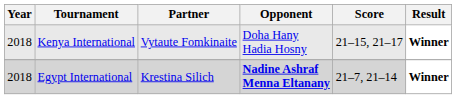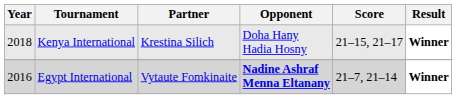 <table class="sortable wikitable" style="font-size: 90%;">
 <tr>
 <th>Year</th>
 <th>Tournament</th>
 <th>Partner</th>
 <th>Opponent</th>
 <th>Score</th>
 <th>Result</th>
 </tr>
 <tr style="background:#E9E9E9">
 <td align="center">2018</td>
 <td align="left"><a href='#'>Kenya International</a></td>
-<td align="left"> <a href='#'>Vytaute Fomkinaite</a></td>
+<td align="left"> <a href='#'>Krestina Silich</a></td>
 <td align="left"> <a href='#'>Doha Hany</a> <br>  <a href='#'>Hadia Hosny</a></td>
 <td align="left">21–15, 21–17</td>
 <td style="text-align:left; background:white"> <strong>Winner</strong></td>
 </tr>
 <tr>
 </tr>
 <tr style="background:#D5D5D5">
-<td align="center">2018</td>
+<td align="center">2016</td>
 <td align="left"><a href='#'>Egypt International</a></td>
-<td align="left"> <a href='#'>Krestina Silich</a></td>
+<td align="left"> <a href='#'>Vytaute Fomkinaite</a></td>
 <td align="left"><strong> <a href='#'>Nadine Ashraf</a> <br>  <a href='#'>Menna Eltanany</a></strong></td>
 <td align="left">21–7, 21–14</td>
 <td style="text-align:left; background:white"> <strong>Winner</strong></td>
 </tr>
 </table>
